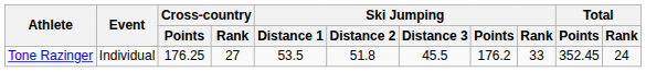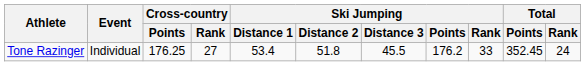 <table class="wikitable" style="font-size:90%">
 <tr>
 <th rowspan="2">Athlete</th>
 <th rowspan="2">Event</th>
 <th colspan="2">Cross-country</th>
 <th colspan="5">Ski Jumping</th>
 <th colspan="2">Total</th>
 </tr>
 <tr>
 <th>Points</th>
 <th>Rank</th>
 <th>Distance 1</th>
 <th>Distance 2</th>
 <th>Distance 3</th>
 <th>Points</th>
 <th>Rank</th>
 <th>Points</th>
 <th>Rank</th>
 </tr>
 <tr>
 <td><a href='#'>Tone Razinger</a></td>
 <td rowspan="4">Individual</td>
 <td align="center">176.25</td>
 <td align="center">27</td>
-<td align="center">53.5</td>
+<td align="center">53.4</td>
 <td align="center">51.8</td>
 <td align="center">45.5</td>
 <td align="center">176.2</td>
 <td align="center">33</td>
 <td align="center">352.45</td>
 <td align="center">24</td>
 </tr>
 </table>
